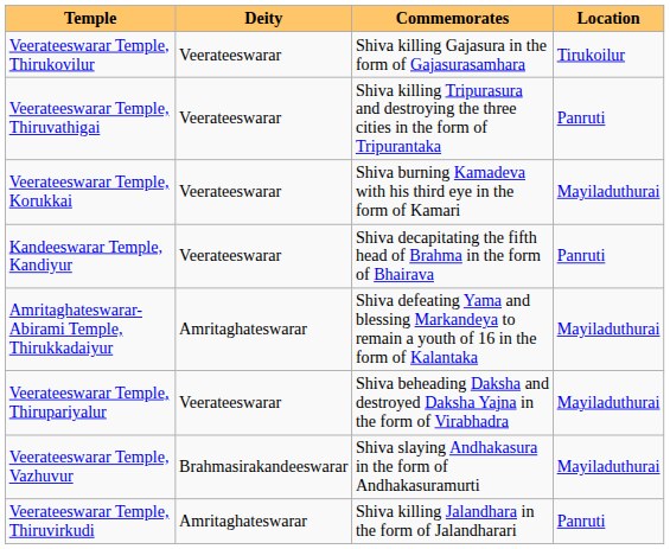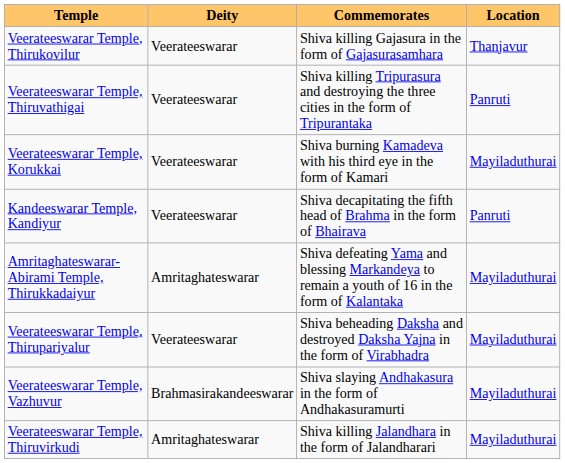 <table class="wikitable" width="50%">
 <tr>
 <th style="background:#ffc569;">Temple</th>
 <th style="background:#ffc569;">Deity</th>
 <th style="background:#ffc569;">Commemorates</th>
 <th style="background:#ffc569;">Location</th>
 </tr>
 <tr>
 <td><a href='#'>Veerateeswarar Temple, Thirukovilur</a></td>
 <td>Veerateeswarar</td>
 <td>Shiva killing Gajasura in the form of <a href='#'>Gajasurasamhara</a></td>
-<td><a href='#'>Tirukoilur</a></td>
+<td><a href='#'>Thanjavur</a></td>
 </tr>
 <tr>
 <td><a href='#'>Veerateeswarar Temple, Thiruvathigai</a></td>
 <td>Veerateeswarar</td>
 <td>Shiva killing <a href='#'>Tripurasura</a> and destroying the three cities in the form of <a href='#'>Tripurantaka</a></td>
 <td><a href='#'>Panruti</a></td>
 </tr>
 <tr>
 <td><a href='#'>Veerateeswarar Temple, Korukkai</a></td>
 <td>Veerateeswarar</td>
 <td>Shiva burning <a href='#'>Kamadeva</a> with his third eye in the form of Kamari</td>
 <td><a href='#'>Mayiladuthurai</a></td>
 </tr>
 <tr>
 <td><a href='#'>Kandeeswarar Temple, Kandiyur</a></td>
 <td>Veerateeswarar</td>
 <td>Shiva decapitating the fifth head of <a href='#'>Brahma</a> in the form of <a href='#'>Bhairava</a></td>
 <td><a href='#'>Panruti</a></td>
 </tr>
 <tr>
 <td><a href='#'>Amritaghateswarar-Abirami Temple, Thirukkadaiyur</a></td>
 <td>Amritaghateswarar</td>
 <td>Shiva defeating <a href='#'>Yama</a> and blessing <a href='#'>Markandeya</a> to remain a youth of 16 in the form of <a href='#'>Kalantaka</a></td>
 <td><a href='#'>Mayiladuthurai</a></td>
 </tr>
 <tr>
 <td><a href='#'>Veerateeswarar Temple, Thirupariyalur</a></td>
 <td>Veerateeswarar</td>
 <td>Shiva beheading <a href='#'>Daksha</a> and destroyed <a href='#'>Daksha Yajna</a> in the form of <a href='#'>Virabhadra</a></td>
 <td><a href='#'>Mayiladuthurai</a></td>
 </tr>
 <tr>
 <td><a href='#'>Veerateeswarar Temple, Vazhuvur</a></td>
 <td>Brahmasirakandeeswarar</td>
 <td>Shiva slaying <a href='#'>Andhakasura</a> in the form of Andhakasuramurti</td>
 <td><a href='#'>Mayiladuthurai</a></td>
 </tr>
 <tr>
 <td><a href='#'>Veerateeswarar Temple, Thiruvirkudi</a></td>
 <td>Amritaghateswarar</td>
 <td>Shiva killing <a href='#'>Jalandhara</a> in the form of Jalandharari</td>
-<td><a href='#'>Panruti</a></td>
+<td><a href='#'>Mayiladuthurai</a></td>
 </tr>
 </table>
